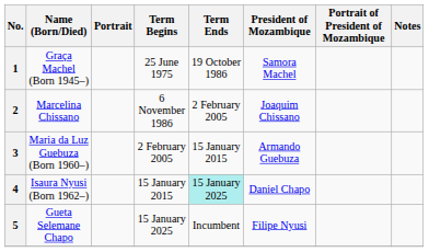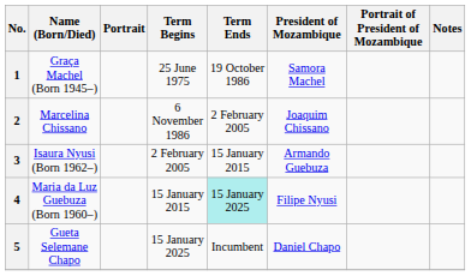 <table class="wikitable" style="text-align:center">
 <tr>
 <th>No.</th>
 <th>Name <br> (Born/Died)</th>
 <th>Portrait</th>
 <th>Term Begins</th>
 <th>Term Ends</th>
 <th>President of Mozambique</th>
 <th>Portrait of President of Mozambique</th>
 <th>Notes</th>
 </tr>
 <tr>
 <th>1</th>
 <td><a href='#'>Graça Machel</a> <br> (Born 1945–)</td>
 <td></td>
 <td>25 June 1975</td>
 <td>19 October 1986</td>
 <td><a href='#'>Samora Machel</a></td>
 <td></td>
 <td></td>
 </tr>
 <tr>
 <th>2</th>
 <td><a href='#'>Marcelina Chissano</a></td>
 <td></td>
 <td>6 November 1986</td>
 <td>2 February 2005</td>
 <td><a href='#'>Joaquim Chissano</a></td>
 <td></td>
 <td></td>
 </tr>
 <tr>
 <th>3</th>
-<td><a href='#'>Maria da Luz Guebuza</a> <br> (Born 1960–)</td>
+<td><a href='#'>Isaura Nyusi</a> <br> (Born 1962–)</td>
 <td></td>
 <td>2 February 2005</td>
 <td>15 January 2015</td>
 <td><a href='#'>Armando Guebuza</a></td>
 <td></td>
 <td></td>
 </tr>
 <tr>
 <th>4</th>
-<td><a href='#'>Isaura Nyusi</a> <br> (Born 1962–)</td>
+<td><a href='#'>Maria da Luz Guebuza</a> <br> (Born 1960–)</td>
 <td></td>
 <td>15 January 2015</td>
 <td style="background: paleturquoise;">15 January 2025</td>
-<td><a href='#'>Daniel Chapo</a></td>
+<td><a href='#'>Filipe Nyusi</a></td>
 <td></td>
 <td></td>
 </tr>
 <tr>
 <th>5</th>
 <td><a href='#'>Gueta Selemane Chapo</a></td>
 <td></td>
 <td>15 January 2025</td>
 <td>Incumbent</td>
-<td><a href='#'>Filipe Nyusi</a></td>
+<td><a href='#'>Daniel Chapo</a></td>
 <td></td>
 <td></td>
 </tr>
 <tr>
 </tr>
 </table>
